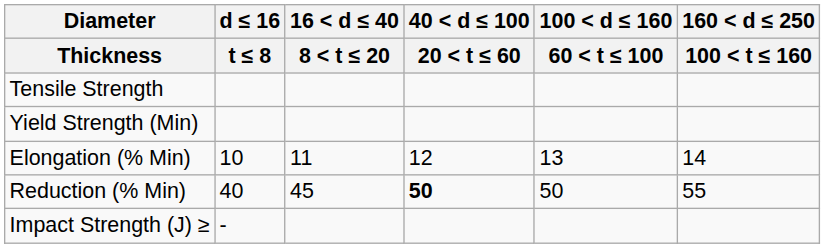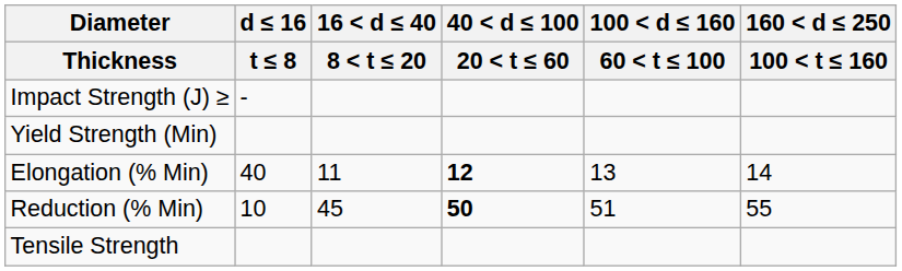 <table class="wikitable">
 <tr>
 <th>Diameter</th>
 <th>d ≤ 16</th>
 <th>16 < d ≤ 40</th>
 <th>40 < d ≤ 100</th>
 <th>100 < d ≤ 160</th>
 <th>160 < d ≤ 250</th>
 </tr>
 <tr>
 <th>Thickness</th>
 <th>t ≤ 8</th>
 <th>8 < t ≤ 20</th>
 <th>20 < t ≤ 60</th>
 <th>60 < t ≤ 100</th>
 <th>100 < t ≤ 160</th>
 </tr>
 <tr>
-<td>Tensile Strength</td>
-<td></td>
+<td>Impact Strength (J) ≥</td>
+<td>-</td>
 <td></td>
 <td></td>
 <td></td>
 <td></td>
 </tr>
 <tr>
 <td>Yield Strength (Min)</td>
 <td></td>
 <td></td>
 <td></td>
 <td></td>
 <td></td>
 </tr>
 <tr>
 <td>Elongation (% Min)</td>
-<td>10</td>
+<td>40</td>
 <td>11</td>
-<td>12</td>
+<td><strong>12</strong></td>
 <td>13</td>
 <td>14</td>
 </tr>
 <tr>
 <td>Reduction (% Min)</td>
-<td>40</td>
+<td>10</td>
 <td>45</td>
 <td><strong>50</strong></td>
-<td>50</td>
+<td>51</td>
 <td>55</td>
 </tr>
 <tr>
-<td>Impact Strength (J) ≥</td>
-<td>-</td>
+<td>Tensile Strength</td>
+<td></td>
 <td></td>
 <td></td>
 <td></td>
 <td></td>
 </tr>
 </table>
